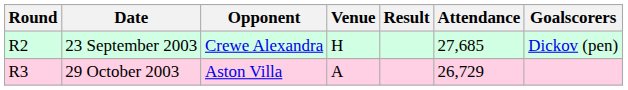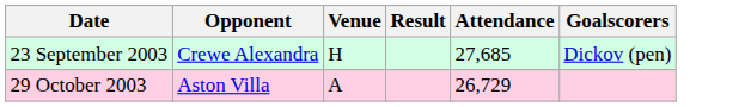 <table class="wikitable">
 <tr>
-<th>Round</th>
 <th>Date</th>
 <th>Opponent</th>
 <th>Venue</th>
 <th>Result</th>
 <th>Attendance</th>
 <th>Goalscorers</th>
 </tr>
 <tr style="background:#d0ffe3;">
-<td>R2</td>
 <td>23 September 2003</td>
 <td><a href='#'>Crewe Alexandra</a></td>
 <td>H</td>
 <td></td>
 <td>27,685</td>
 <td><a href='#'>Dickov</a> (pen)</td>
 </tr>
 <tr style="background:#ffd0e3;">
-<td>R3</td>
 <td>29 October 2003</td>
 <td><a href='#'>Aston Villa</a></td>
 <td>A</td>
 <td></td>
 <td>26,729</td>
 <td></td>
 </tr>
 </table>
